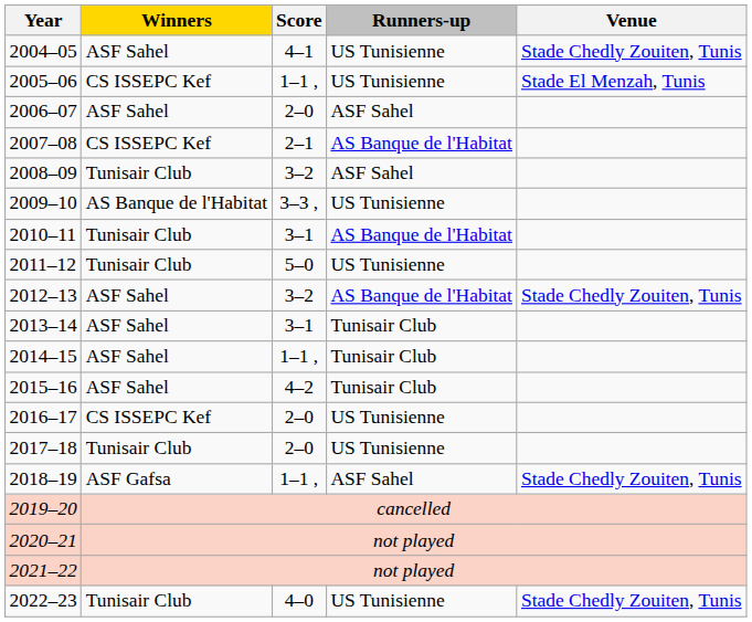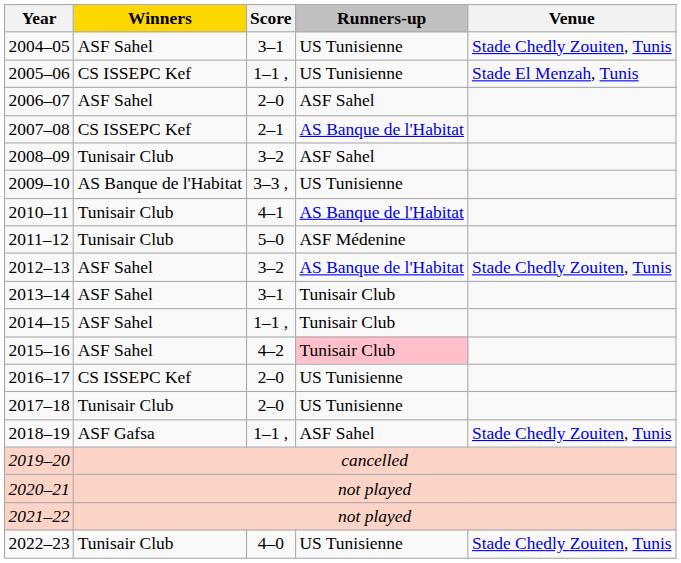 <table class="sortable wikitable">
 <tr>
 <th>Year</th>
 <th style="background:gold">Winners</th>
 <th>Score</th>
 <th style="background:silver">Runners-up</th>
 <th>Venue</th>
 </tr>
 <tr>
 <td>2004–05</td>
 <td>ASF Sahel</td>
-<td align=center>4–1</td>
+<td align=center>3–1</td>
 <td>US Tunisienne</td>
 <td><a href='#'>Stade Chedly Zouiten</a>, <a href='#'>Tunis</a></td>
 </tr>
 <tr>
 <td>2005–06</td>
 <td>CS ISSEPC Kef</td>
 <td align=center>1–1 , </td>
 <td>US Tunisienne</td>
 <td><a href='#'>Stade El Menzah</a>, <a href='#'>Tunis</a></td>
 </tr>
 <tr>
 <td>2006–07</td>
 <td>ASF Sahel</td>
 <td align=center>2–0</td>
 <td>ASF Sahel</td>
 <td></td>
 </tr>
 <tr>
 <td>2007–08</td>
 <td>CS ISSEPC Kef</td>
 <td align=center>2–1</td>
 <td><a href='#'>AS Banque de l'Habitat</a></td>
 <td></td>
 </tr>
 <tr>
 <td>2008–09</td>
 <td>Tunisair Club</td>
 <td align=center>3–2 </td>
 <td>ASF Sahel</td>
 <td></td>
 </tr>
 <tr>
 <td>2009–10</td>
 <td>AS Banque de l'Habitat</td>
 <td align=center>3–3 , </td>
 <td>US Tunisienne</td>
 <td></td>
 </tr>
 <tr>
 <td>2010–11</td>
 <td>Tunisair Club</td>
-<td align=center>3–1</td>
+<td align=center>4–1</td>
 <td><a href='#'>AS Banque de l'Habitat</a></td>
 <td></td>
 </tr>
 <tr>
 <td>2011–12</td>
 <td>Tunisair Club</td>
 <td align=center>5–0</td>
-<td>US Tunisienne</td>
+<td>ASF Médenine</td>
 <td></td>
 </tr>
 <tr>
 <td>2012–13</td>
 <td>ASF Sahel</td>
 <td align=center>3–2</td>
 <td><a href='#'>AS Banque de l'Habitat</a></td>
 <td><a href='#'>Stade Chedly Zouiten</a>, <a href='#'>Tunis</a></td>
 </tr>
 <tr>
 <td>2013–14</td>
 <td>ASF Sahel</td>
 <td align=center>3–1</td>
 <td>Tunisair Club</td>
 <td></td>
 </tr>
 <tr>
 <td>2014–15</td>
 <td>ASF Sahel</td>
 <td align=center>1–1 , </td>
 <td>Tunisair Club</td>
 <td></td>
 </tr>
 <tr>
 <td>2015–16</td>
 <td>ASF Sahel</td>
 <td align=center>4–2</td>
-<td>Tunisair Club</td>
+<td style="background: pink;">Tunisair Club</td>
 <td></td>
 </tr>
 <tr>
 <td>2016–17</td>
 <td>CS ISSEPC Kef</td>
 <td align=center>2–0</td>
 <td>US Tunisienne</td>
 <td></td>
 </tr>
 <tr>
 <td>2017–18</td>
 <td>Tunisair Club</td>
 <td align=center>2–0</td>
 <td>US Tunisienne</td>
 <td></td>
 </tr>
 <tr>
 <td>2018–19</td>
 <td>ASF Gafsa</td>
 <td align=center>1–1 , </td>
 <td>ASF Sahel</td>
 <td><a href='#'>Stade Chedly Zouiten</a>, <a href='#'>Tunis</a></td>
 </tr>
 <tr bgcolor=#fcd3c7>
 <td><em>2019–20</em></td>
 <td align=center colspan=4><em>cancelled </em></td>
 </tr>
 <tr bgcolor=#fcd3c7>
 <td><em>2020–21</em></td>
 <td align=center colspan=4><em>not played</em></td>
 </tr>
 <tr bgcolor=#fcd3c7>
 <td><em>2021–22</em></td>
 <td align=center colspan=4><em>not played</em></td>
 </tr>
 <tr>
 <td>2022–23</td>
 <td>Tunisair Club</td>
 <td align=center>4–0</td>
 <td>US Tunisienne</td>
 <td><a href='#'>Stade Chedly Zouiten</a>, <a href='#'>Tunis</a></td>
 </tr>
 </table>
